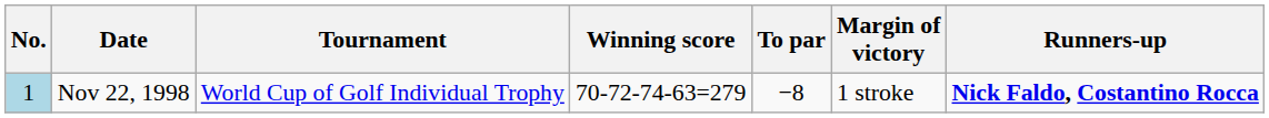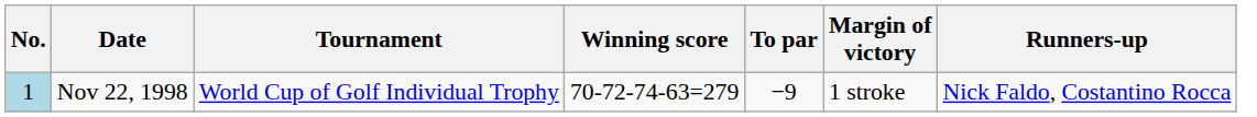 <table class="wikitable" style="font-size:95%;">
 <tr>
 <th>No.</th>
 <th>Date</th>
 <th>Tournament</th>
 <th>Winning score</th>
 <th>To par</th>
 <th>Margin of<br>victory</th>
 <th>Runners-up</th>
 </tr>
 <tr>
 <td align=center style="background: lightblue;">1</td>
 <td align=right>Nov 22, 1998</td>
 <td><a href='#'>World Cup of Golf Individual Trophy</a></td>
 <td align=right>70-72-74-63=279</td>
-<td align=center>−8</td>
+<td align=center>−9</td>
 <td>1 stroke</td>
-<td><strong> <a href='#'>Nick Faldo</a>,  <a href='#'>Costantino Rocca</a></strong></td>
+<td> <a href='#'>Nick Faldo</a>,  <a href='#'>Costantino Rocca</a></td>
 </tr>
 </table>
